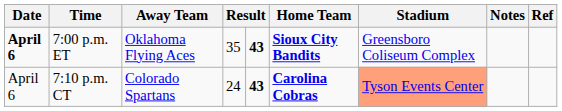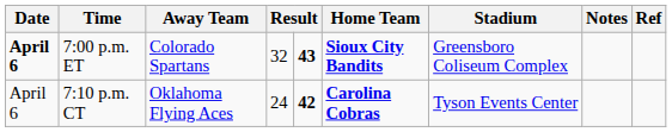 <table class="wikitable">
 <tr>
 <th>Date</th>
 <th>Time</th>
 <th>Away Team</th>
 <th colspan="2">Result</th>
 <th>Home Team</th>
 <th>Stadium</th>
 <th>Notes</th>
 <th>Ref</th>
 </tr>
 <tr>
 <td><strong>April 6</strong></td>
 <td>7:00 p.m. ET</td>
-<td><a href='#'>Oklahoma Flying Aces</a></td>
-<td>35</td>
+<td><a href='#'>Colorado Spartans</a></td>
+<td>32</td>
 <td><strong>43</strong></td>
 <td><strong><a href='#'>Sioux City Bandits</a></strong></td>
 <td><a href='#'>Greensboro Coliseum Complex</a></td>
 <td></td>
 <td></td>
 </tr>
 <tr>
 <td>April 6</td>
 <td>7:10 p.m. CT</td>
-<td><a href='#'>Colorado Spartans</a></td>
+<td><a href='#'>Oklahoma Flying Aces</a></td>
 <td>24</td>
-<td><strong>43</strong></td>
+<td><strong>42</strong></td>
 <td><strong><a href='#'>Carolina Cobras</a></strong></td>
-<td style="background: lightsalmon;"><a href='#'>Tyson Events Center</a></td>
+<td><a href='#'>Tyson Events Center</a></td>
 <td></td>
 <td></td>
 </tr>
 </table>
